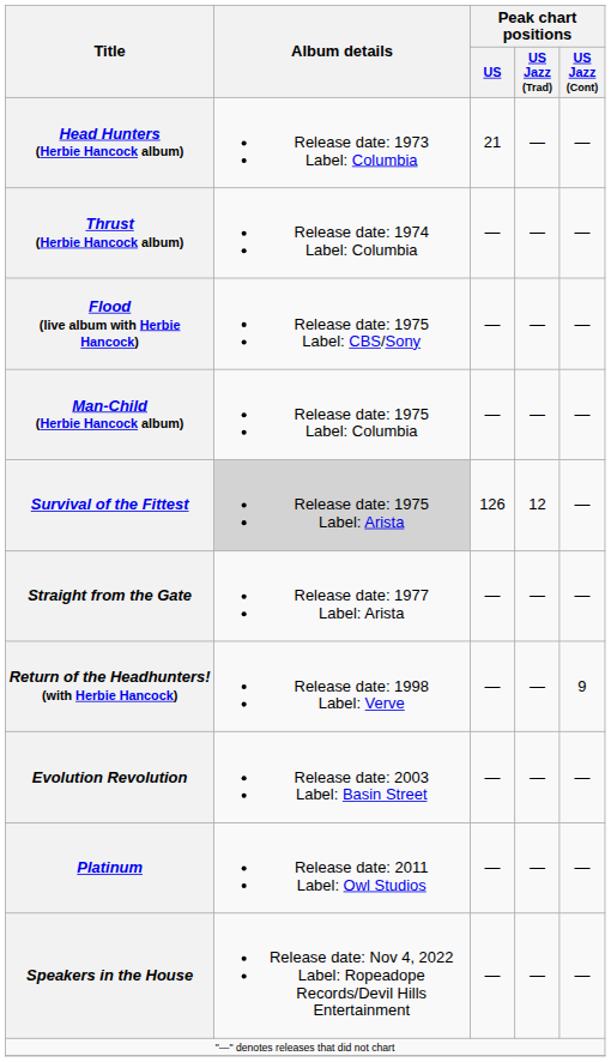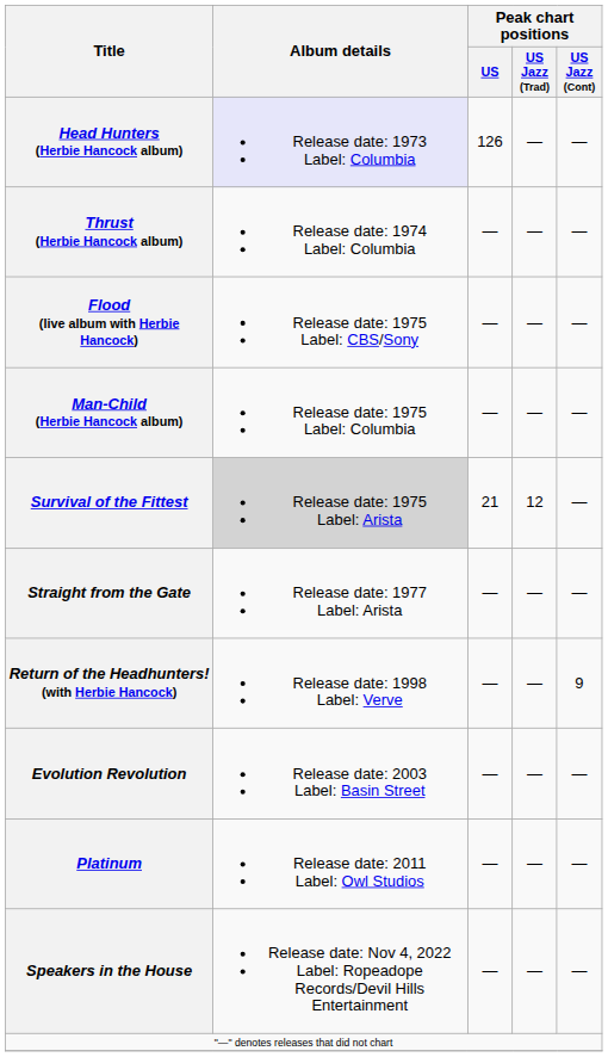 <table class="wikitable plainrowheaders" style="text-align:center;">
 <tr>
 <th rowspan="2" style="width:13em;">Title</th>
 <th rowspan="2" style="width:16em;">Album details</th>
 <th colspan="3">Peak chart positions</th>
 </tr>
 <tr style="font-size:smaller;">
 <th width="40"><a href='#'>US</a><br></th>
 <th width="40"><a href='#'>US <br>Jazz</a><br><small>(Trad)</small><br></th>
 <th width="40"><a href='#'>US <br>Jazz</a><br><small>(Cont)</small><br></th>
 </tr>
 <tr>
 <th scope="row"><em><a href='#'>Head Hunters</a></em> <br><small>(<a href='#'>Herbie Hancock</a> album)</small></th>
-<td><br><ul><li>Release date: 1973</li><li>Label: <a href='#'>Columbia</a></li></ul></td>
-<td>21</td>
+<td style="background: lavender;"><br><ul><li>Release date: 1973</li><li>Label: <a href='#'>Columbia</a></li></ul></td>
+<td>126</td>
 <td>—</td>
 <td>—</td>
 </tr>
 <tr>
 <th scope="row"><em><a href='#'>Thrust</a></em> <br><small>(<a href='#'>Herbie Hancock</a> album)</small></th>
 <td><br><ul><li>Release date: 1974</li><li>Label: Columbia</li></ul></td>
 <td>—</td>
 <td>—</td>
 <td>—</td>
 </tr>
 <tr>
 <th scope="row"><em><a href='#'>Flood</a></em> <br><small>(live album with <a href='#'>Herbie Hancock</a>)</small></th>
 <td><br><ul><li>Release date: 1975</li><li>Label: <a href='#'>CBS</a>/<a href='#'>Sony</a></li></ul></td>
 <td>—</td>
 <td>—</td>
 <td>—</td>
 </tr>
 <tr>
 <th scope="row"><em><a href='#'>Man-Child</a></em> <br><small>(<a href='#'>Herbie Hancock</a> album)</small></th>
 <td><br><ul><li>Release date: 1975</li><li>Label: Columbia</li></ul></td>
 <td>—</td>
 <td>—</td>
 <td>—</td>
 </tr>
 <tr>
 <th scope="row"><em><a href='#'>Survival of the Fittest</a></em></th>
 <td style="background: lightgrey;"><br><ul><li>Release date: 1975</li><li>Label: <a href='#'>Arista</a></li></ul></td>
-<td>126</td>
+<td>21</td>
 <td>12</td>
 <td>—</td>
 </tr>
 <tr>
 <th scope="row"><em>Straight from the Gate</em></th>
 <td><br><ul><li>Release date: 1977</li><li>Label: Arista</li></ul></td>
 <td>—</td>
 <td>—</td>
 <td>—</td>
 </tr>
 <tr>
 <th scope="row"><em>Return of the Headhunters!</em> <br><small>(with <a href='#'>Herbie Hancock</a>)</small></th>
 <td><br><ul><li>Release date: 1998</li><li>Label: <a href='#'>Verve</a></li></ul></td>
 <td>—</td>
 <td>—</td>
 <td>9</td>
 </tr>
 <tr>
 <th scope="row"><em>Evolution Revolution</em></th>
 <td><br><ul><li>Release date: 2003</li><li>Label: <a href='#'>Basin Street</a></li></ul></td>
 <td>—</td>
 <td>—</td>
 <td>—</td>
 </tr>
 <tr>
 <th scope="row"><em><a href='#'>Platinum</a></em></th>
 <td><br><ul><li>Release date: 2011</li><li>Label: <a href='#'>Owl Studios</a></li></ul></td>
 <td>—</td>
 <td>—</td>
 <td>—</td>
 </tr>
 <tr>
 <th scope="row"><em>Speakers in the House</em></th>
 <td><br><ul><li>Release date: Nov 4, 2022</li><li>Label: Ropeadope Records/Devil Hills Entertainment</li></ul></td>
 <td>—</td>
 <td>—</td>
 <td>—</td>
 </tr>
 <tr>
 <td colspan="6" style="font-size:8pt">"—" denotes releases that did not chart</td>
 </tr>
 <tr>
 </tr>
 </table>
